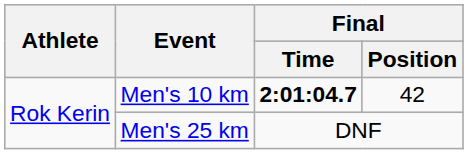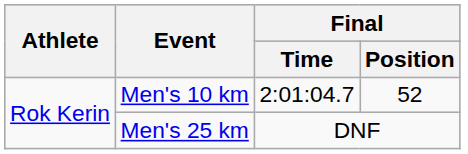 <table class="wikitable" border="1" style="font-size:90%">
 <tr>
 <th rowspan=2>Athlete</th>
 <th rowspan=2>Event</th>
 <th colspan=2>Final</th>
 </tr>
 <tr>
 <th>Time</th>
 <th>Position</th>
 </tr>
 <tr>
 <td rowspan=2><a href='#'>Rok Kerin</a></td>
 <td><a href='#'>Men's 10 km</a></td>
-<td align=center><strong>2:01:04.7</strong></td>
-<td align=center>42</td>
+<td align=center>2:01:04.7</td>
+<td align=center>52</td>
 </tr>
 <tr>
 <td><a href='#'>Men's 25 km</a></td>
 <td align=center colspan=2>DNF</td>
 </tr>
 </table>
